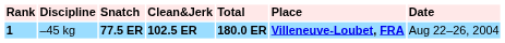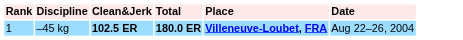 <table border=0 cellpadding=2 cellspacing=2>
 <tr bgcolor=#FFE8E8>
 <td><strong>Rank</strong></td>
 <td><strong>Discipline</strong></td>
-<td><strong>Snatch</strong></td>
 <td><strong>Clean&Jerk</strong></td>
 <td><strong>Total</strong></td>
 <td><strong>Place</strong></td>
 <td><strong>Date</strong></td>
 </tr>
 <tr bgcolor=#9BDDFF>
-<td><strong>1</strong></td>
+<td>1</td>
 <td>–45 kg</td>
-<td><strong>77.5 ER</strong></td>
 <td><strong>102.5 ER</strong></td>
 <td><strong>180.0 ER</strong></td>
 <td><strong><a href='#'>Villeneuve-Loubet</a>, <a href='#'>FRA</a></strong></td>
 <td>Aug 22–26, 2004</td>
 </tr>
 </table>
